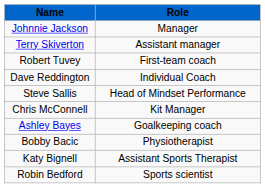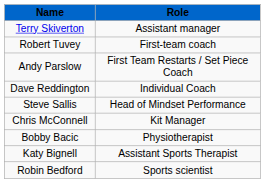 <table class="wikitable">
 <tr>
 <th style="background:#0066cb; width:135px;"><span>Name</span></th>
 <th style="background:#0066cb; width:250px;"><span>Role</span></th>
-</tr>
-<tr>
-<td style="text-align:center;"> <a href='#'>Johnnie Jackson</a></td>
-<td style="text-align:center;">Manager</td>
 </tr>
 <tr>
 <td style="text-align:center;"> <a href='#'>Terry Skiverton</a></td>
 <td style="text-align:center;">Assistant manager</td>
 </tr>
 <tr>
 <td style="text-align:center;">Robert Tuvey</td>
 <td style="text-align:center;">First-team coach</td>
+</tr>
+<tr>
+<td style="text-align:center;">Andy Parslow</td>
+<td style="text-align:center;">First Team Restarts / Set Piece Coach</td>
 </tr>
 <tr>
 <td style="text-align:center;">Dave Reddington</td>
 <td style="text-align:center;">Individual Coach</td>
 </tr>
 <tr>
 <td style="text-align:center;">Steve Sallis</td>
 <td style="text-align:center;">Head of Mindset Performance</td>
 </tr>
 <tr>
 <td style="text-align:center;">Chris McConnell</td>
 <td style="text-align:center;">Kit Manager</td>
 </tr>
 <tr>
-<td style="text-align:center;"> <a href='#'>Ashley Bayes</a></td>
-<td style="text-align:center;">Goalkeeping coach</td>
-</tr>
-<tr>
 <td style="text-align:center;">Bobby Bacic</td>
 <td style="text-align:center;">Physiotherapist</td>
 </tr>
 <tr>
 <td style="text-align:center;">Katy Bignell</td>
 <td style="text-align:center;">Assistant Sports Therapist</td>
 </tr>
 <tr>
 <td style="text-align:center;">Robin Bedford</td>
 <td style="text-align:center;">Sports scientist</td>
 </tr>
 </table>
